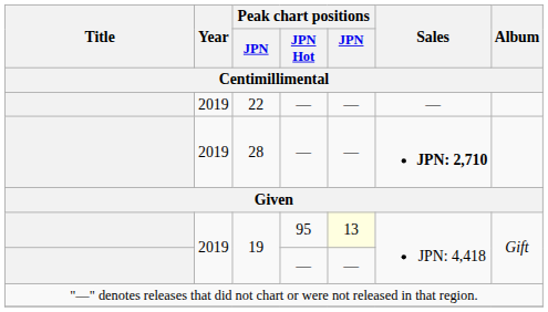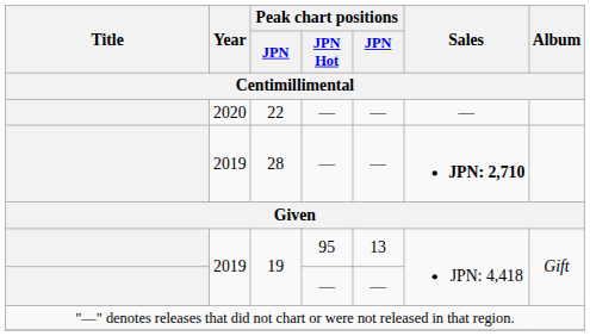 <table class="wikitable plainrowheaders" style="text-align:center;">
 <tr>
 <th scope="col" rowspan="2" style="width:12em;">Title</th>
 <th scope="col" rowspan="2">Year</th>
 <th scope="col" colspan="3">Peak chart positions</th>
 <th scope="col" rowspan="2">Sales<br></th>
 <th scope="col" rowspan="2">Album</th>
 </tr>
 <tr>
 <th scope="col" style="width:3em;font-size:90%;"><a href='#'>JPN</a><br></th>
 <th scope="col" style="width:3em;font-size:90%;"><a href='#'>JPN<br>Hot</a><br></th>
 <th scope="col" style="width:3em;font-size:90%;"><a href='#'>JPN<br></a><br></th>
 </tr>
 <tr>
 <th colspan="7">Centimillimental</th>
 </tr>
 <tr>
 <th scope="row"></th>
-<td>2019</td>
+<td>2020</td>
 <td>22</td>
 <td>—</td>
 <td>—</td>
 <td>—</td>
 <td></td>
 </tr>
 <tr>
 <th scope="row"></th>
 <td>2019</td>
 <td>28</td>
 <td>—</td>
 <td>—</td>
 <td><strong><br><ul><li>JPN: 2,710</li></ul></strong></td>
 <td></td>
 </tr>
 <tr>
 <th colspan="7">Given</th>
 </tr>
 <tr>
 <th scope="row"></th>
 <td rowspan="2">2019</td>
 <td rowspan="2">19</td>
 <td>95</td>
-<td style="background: lightyellow;">13</td>
+<td>13</td>
 <td rowspan="2"><br><ul><li>JPN: 4,418</li></ul></td>
 <td rowspan="2"><em>Gift</em></td>
 </tr>
 <tr>
 <th scope="row"></th>
 <td>—</td>
 <td>—</td>
 </tr>
 <tr>
 <td colspan="7" style="font-size:90%;">"—" denotes releases that did not chart or were not released in that region.</td>
 </tr>
 <tr>
 </tr>
 </table>
